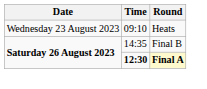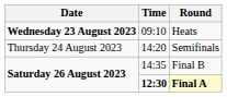 <table class="wikitable">
 <tr>
 <th>Date</th>
 <th>Time</th>
 <th>Round</th>
 </tr>
 <tr>
-<td>Wednesday 23 August 2023</td>
+<td><strong>Wednesday 23 August 2023</strong></td>
 <td>09:10</td>
 <td>Heats</td>
+</tr>
+<tr>
+<td>Thursday 24 August 2023</td>
+<td>14:20</td>
+<td>Semifinals</td>
 </tr>
 <tr>
 <td rowspan=2><strong>Saturday 26 August 2023</strong></td>
 <td>14:35</td>
 <td>Final B</td>
 </tr>
 <tr>
 <td><strong>12:30</strong></td>
 <td style=background:lemonchiffon><strong>Final A</strong></td>
 </tr>
 </table>
